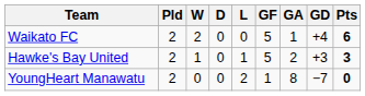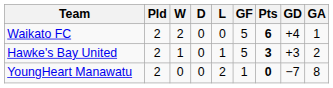 <table class="wikitable" style="text-align: center;">
 <tr>
 <th width="175">Team</th>
 <th width="20">Pld</th>
 <th width="20">W</th>
 <th width="20">D</th>
 <th width="20">L</th>
 <th width="20">GF</th>
+<th width="20">Pts</th>
+<th width="20">GD</th>
 <th width="20">GA</th>
-<th width="20">GD</th>
-<th width="20">Pts</th>
 </tr>
 <tr>
 <td style="text-align:left;"> <a href='#'>Waikato FC</a></td>
 <td>2</td>
 <td>2</td>
 <td>0</td>
 <td>0</td>
 <td>5</td>
+<td><strong>6</strong></td>
+<td>+4</td>
 <td>1</td>
-<td>+4</td>
-<td><strong>6</strong></td>
 </tr>
 <tr>
 <td style="text-align:left;"> <a href='#'>Hawke's Bay United</a></td>
 <td>2</td>
 <td>1</td>
 <td>0</td>
 <td>1</td>
 <td>5</td>
+<td><strong>3</strong></td>
+<td>+3</td>
 <td>2</td>
-<td>+3</td>
-<td><strong>3</strong></td>
 </tr>
 <tr>
 <td style="text-align:left;"> <a href='#'>YoungHeart Manawatu</a></td>
 <td>2</td>
 <td>0</td>
 <td>0</td>
 <td>2</td>
 <td>1</td>
+<td><strong>0</strong></td>
+<td>−7</td>
 <td>8</td>
-<td>−7</td>
-<td><strong>0</strong></td>
 </tr>
 </table>
